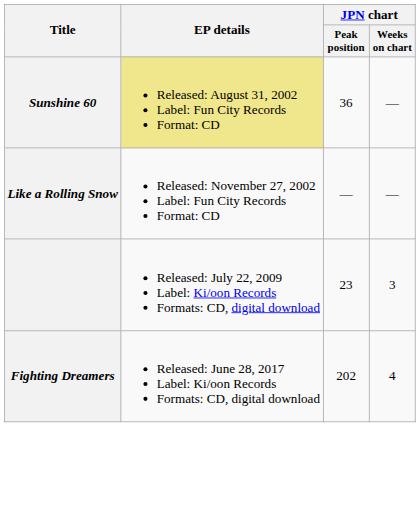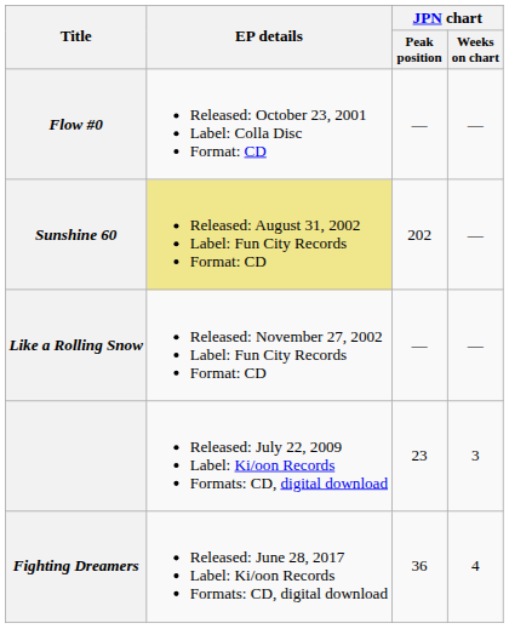 <table class="wikitable plainrowheaders">
 <tr>
 <th scope="col" rowspan="2">Title</th>
 <th scope="col" rowspan="2">EP details</th>
 <th scope="col" colspan="2"><a href='#'>JPN</a> chart</th>
 </tr>
 <tr style="font-size:smaller;">
 <th style="width:50px;" scope="col">Peak position</th>
 <th style="width:50px;" scope="col">Weeks on chart</th>
 </tr>
 <tr>
+<th scope="row"><em>Flow #0</em></th>
+<td><br><ul><li>Released: October 23, 2001</li><li>Label: Colla Disc</li><li>Format: <a href='#'>CD</a></li></ul></td>
+<td align="center">—</td>
+<td align="center">—</td>
+</tr>
+<tr>
 <th scope="row"><em>Sunshine 60</em></th>
 <td style="background: khaki;"><br><ul><li>Released: August 31, 2002</li><li>Label: Fun City Records</li><li>Format: CD</li></ul></td>
-<td align="center">36</td>
+<td align="center">202</td>
 <td align="center">—</td>
 </tr>
 <tr>
 <th scope="row"><em>Like a Rolling Snow</em></th>
 <td><br><ul><li>Released: November 27, 2002</li><li>Label: Fun City Records</li><li>Format: CD</li></ul></td>
 <td align="center">—</td>
 <td align="center">—</td>
 </tr>
 <tr>
 <th scope="row"><em><a href='#'></a></em></th>
 <td><br><ul><li>Released: July 22, 2009</li><li>Label: <a href='#'>Ki/oon Records</a></li><li>Formats: CD, <a href='#'>digital download</a></li></ul></td>
 <td align="center">23</td>
 <td align="center">3</td>
 </tr>
 <tr>
 <th scope="row"><em>Fighting Dreamers</em></th>
 <td><br><ul><li>Released: June 28, 2017</li><li>Label: Ki/oon Records</li><li>Formats: CD, digital download</li></ul></td>
-<td align="center">202</td>
+<td align="center">36</td>
 <td align="center">4</td>
 </tr>
 </table>
